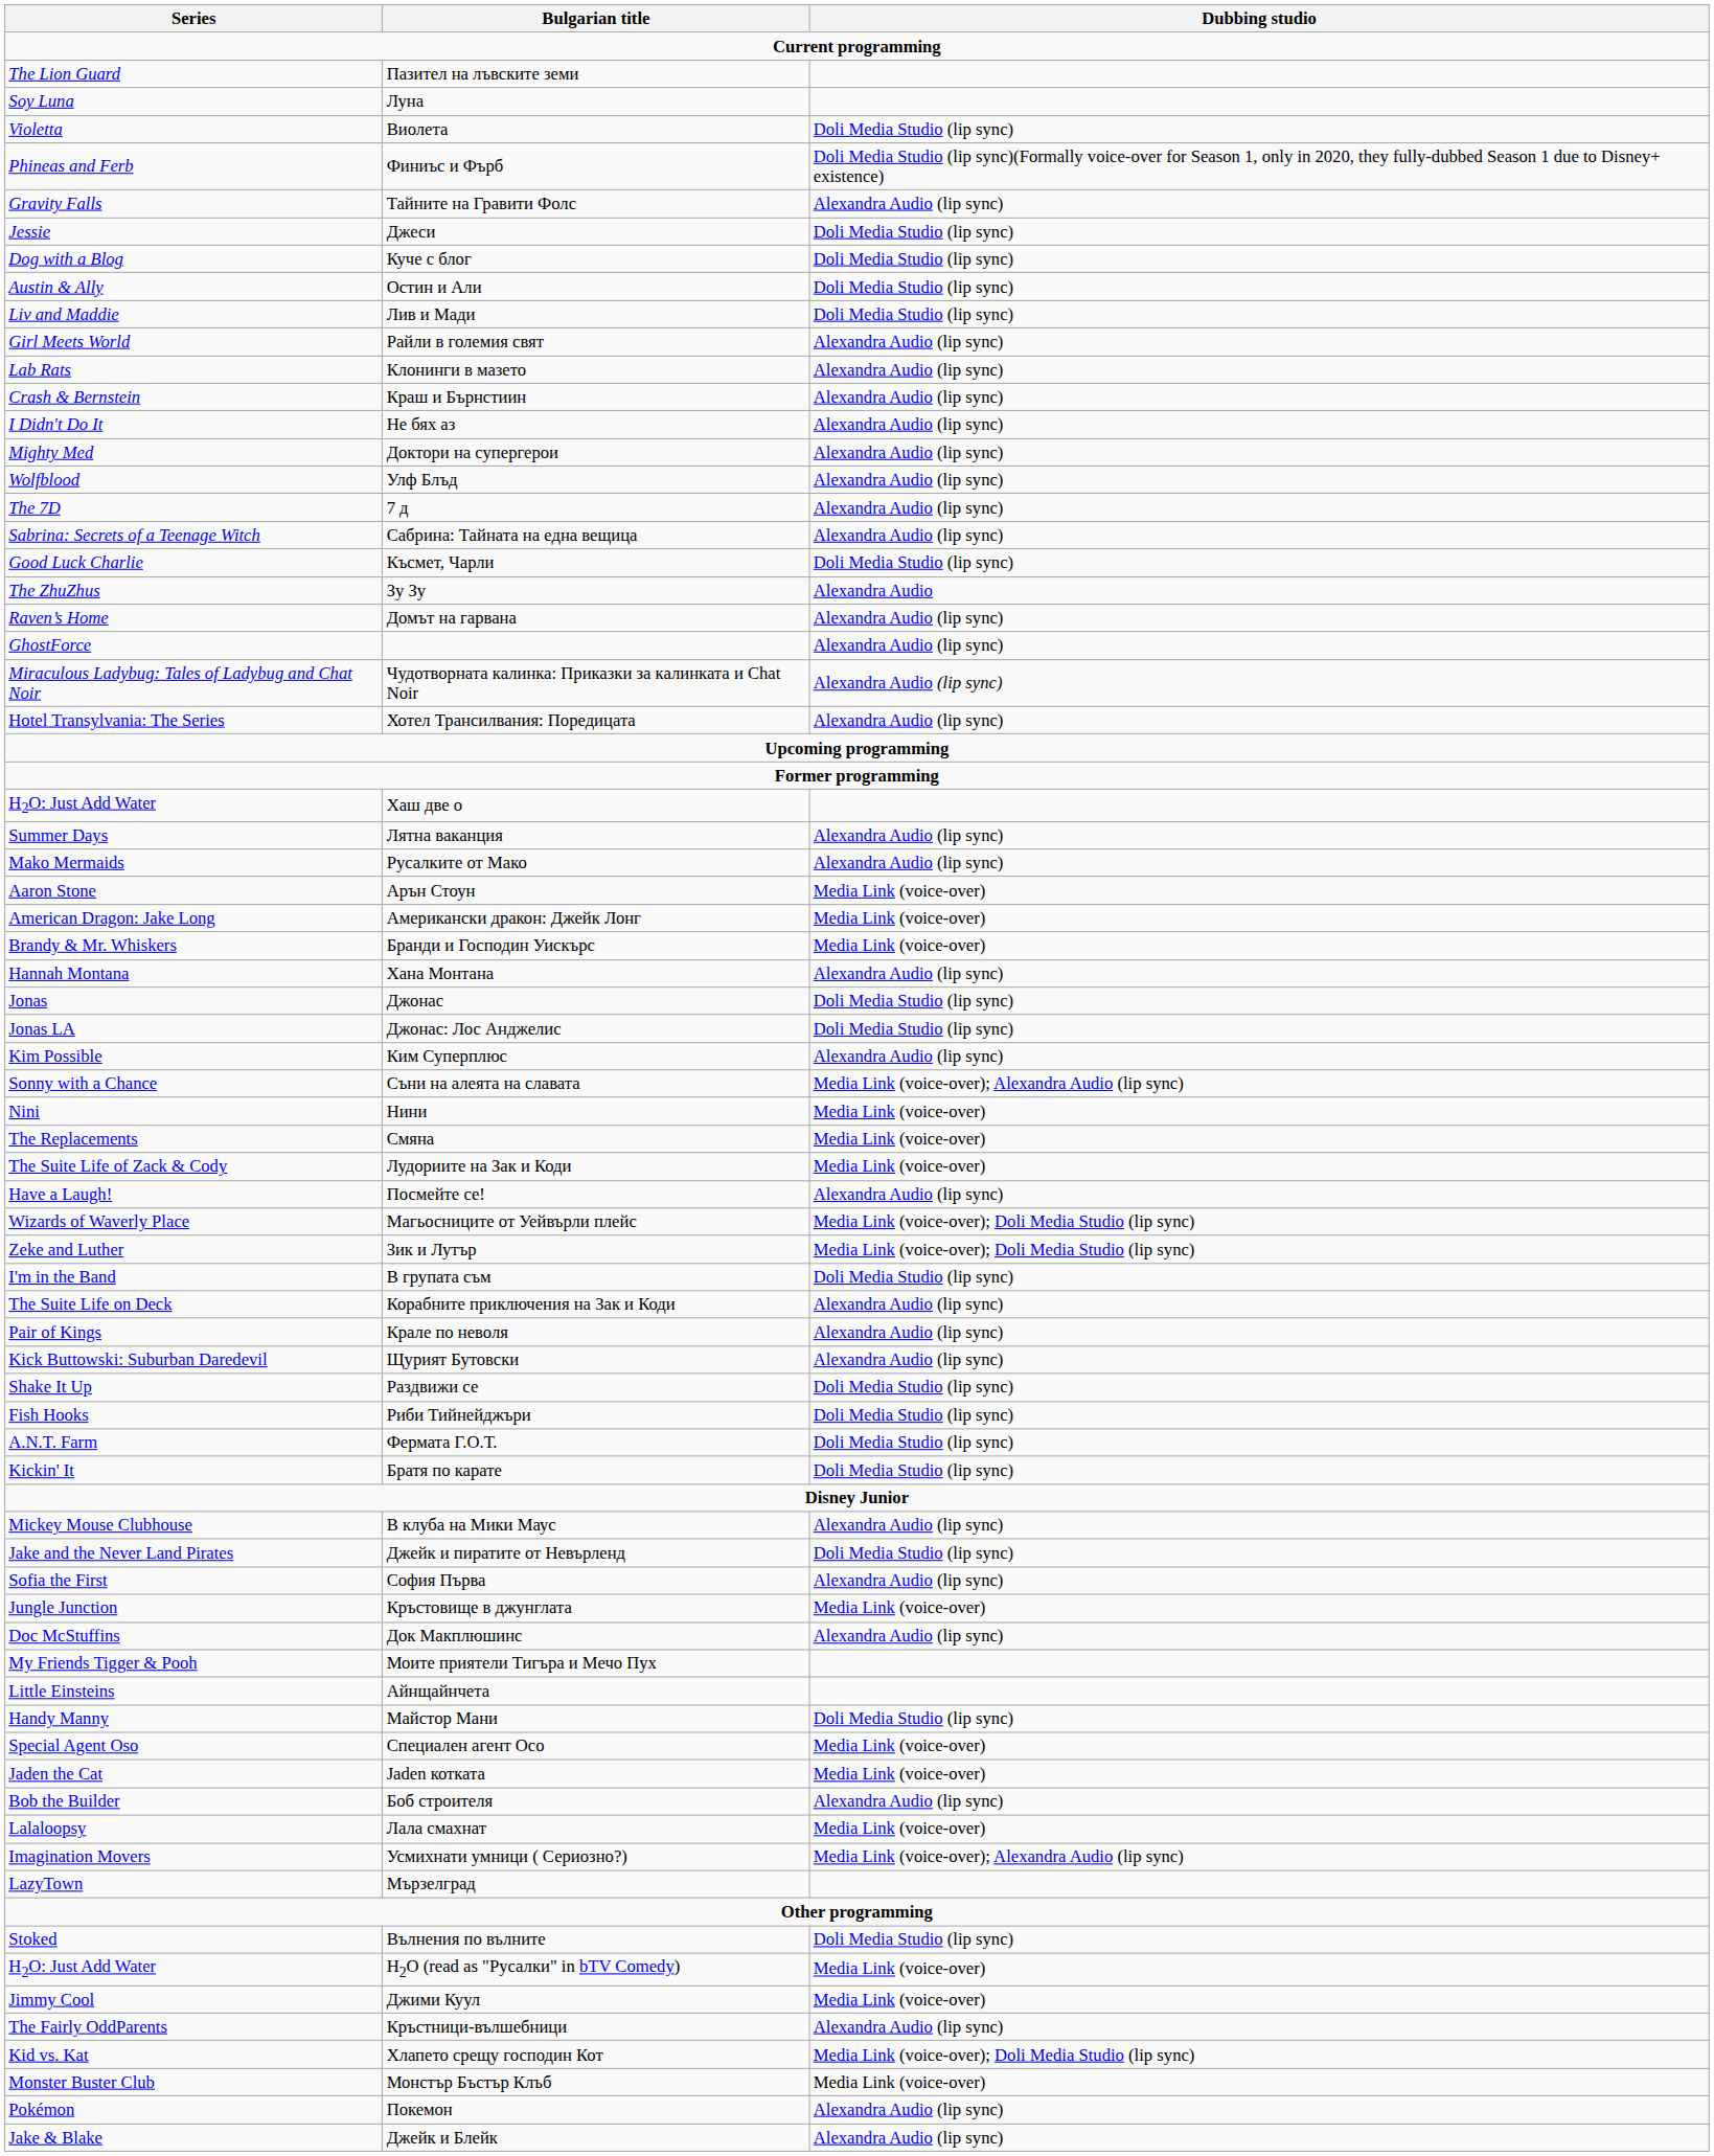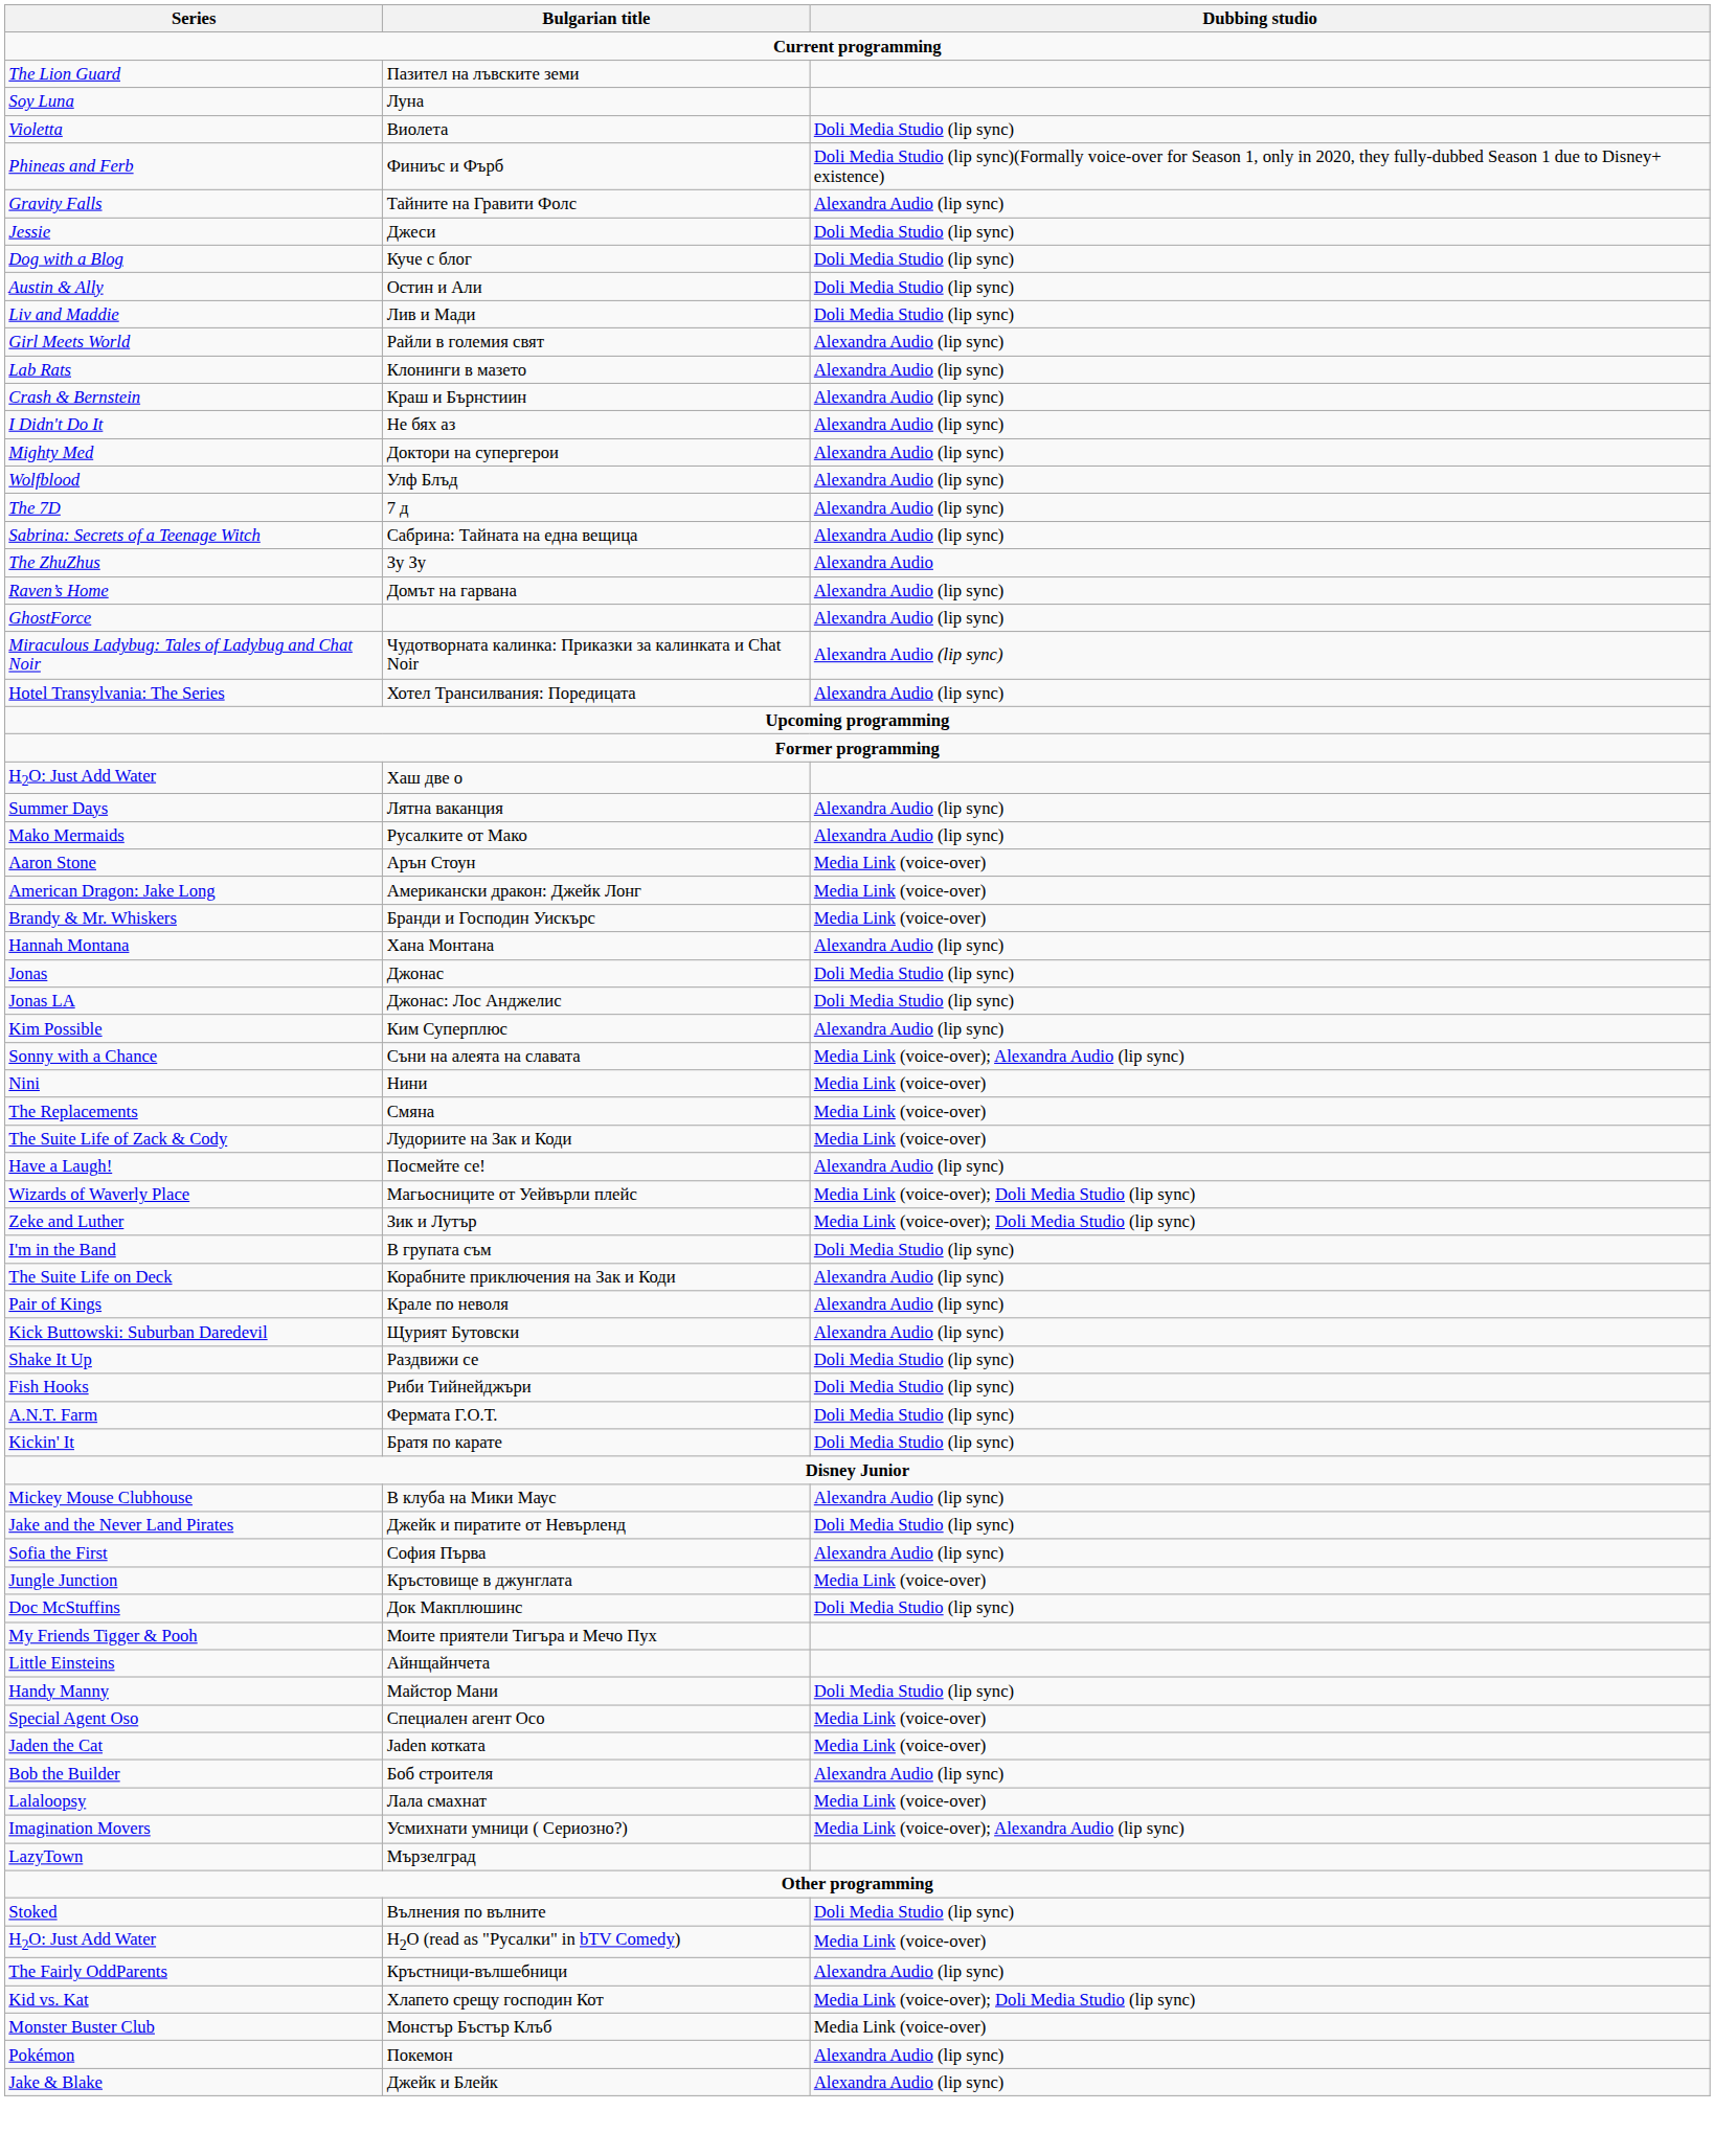 <table class="wikitable">
 <tr>
 <th>Series</th>
 <th>Bulgarian title</th>
 <th>Dubbing studio</th>
 </tr>
 <tr>
 <td align="center" colspan=3><strong>Current programming</strong></td>
 </tr>
 <tr>
 <td><em><a href='#'>The Lion Guard</a></em></td>
 <td>Пазител на лъвските земи</td>
 <td></td>
 </tr>
 <tr>
 <td><em><a href='#'>Soy Luna</a></em></td>
 <td>Луна</td>
 <td></td>
 </tr>
 <tr>
 <td><em><a href='#'>Violetta</a></em></td>
 <td>Виолета</td>
 <td><a href='#'>Doli Media Studio</a>  (lip sync)</td>
 </tr>
 <tr>
 <td><em><a href='#'>Phineas and Ferb</a></em></td>
 <td>Финиъс и Фърб</td>
 <td><a href='#'>Doli Media Studio</a>  (lip sync)(Formally voice-over for Season 1, only in 2020, they fully-dubbed Season 1 due to Disney+ existence)</td>
 </tr>
 <tr>
 <td><em><a href='#'>Gravity Falls</a></em></td>
 <td>Тайните на Гравити Фолс</td>
 <td><a href='#'>Alexandra Audio</a> (lip sync)</td>
 </tr>
 <tr>
 <td><em><a href='#'>Jessie</a></em></td>
 <td>Джеси</td>
 <td><a href='#'>Doli Media Studio</a> (lip sync)</td>
 </tr>
 <tr>
 <td><em><a href='#'>Dog with a Blog</a></em></td>
 <td>Куче с блог</td>
 <td><a href='#'>Doli Media Studio</a> (lip sync)</td>
 </tr>
 <tr>
 <td><em><a href='#'>Austin & Ally</a></em></td>
 <td>Остин и Али</td>
 <td><a href='#'>Doli Media Studio</a> (lip sync)</td>
 </tr>
 <tr>
 <td><em><a href='#'>Liv and Maddie</a></em></td>
 <td>Лив и Мади</td>
 <td><a href='#'>Doli Media Studio</a> (lip sync)</td>
 </tr>
 <tr>
 <td><em><a href='#'>Girl Meets World</a></em></td>
 <td>Райли в големия свят</td>
 <td><a href='#'>Alexandra Audio</a> (lip sync)</td>
 </tr>
 <tr>
 <td><em><a href='#'>Lab Rats</a></em></td>
 <td>Клонинги в мазето</td>
 <td><a href='#'>Alexandra Audio</a> (lip sync)</td>
 </tr>
 <tr>
 <td><em><a href='#'>Crash & Bernstein</a></em></td>
 <td>Краш и Бърнстиин</td>
 <td><a href='#'>Alexandra Audio</a> (lip sync)</td>
 </tr>
 <tr>
 <td><em><a href='#'>I Didn't Do It</a></em></td>
 <td>Не бях аз</td>
 <td><a href='#'>Alexandra Audio</a> (lip sync)</td>
 </tr>
 <tr>
 <td><em><a href='#'>Mighty Med</a></em></td>
 <td>Доктори на супергерои</td>
 <td><a href='#'>Alexandra Audio</a> (lip sync)</td>
 </tr>
 <tr>
 <td><em><a href='#'>Wolfblood</a></em></td>
 <td>Улф Блъд</td>
 <td><a href='#'>Alexandra Audio</a> (lip sync)</td>
 </tr>
 <tr>
 <td><em><a href='#'>The 7D</a></em></td>
 <td>7 д</td>
 <td><a href='#'>Alexandra Audio</a> (lip sync)</td>
 </tr>
 <tr>
 <td><em><a href='#'>Sabrina: Secrets of a Teenage Witch</a></em></td>
 <td>Сабрина: Тайната на една вещица</td>
 <td><a href='#'>Alexandra Audio</a> (lip sync)</td>
-</tr>
-<tr>
-<td><em><a href='#'>Good Luck Charlie</a></em></td>
-<td>Късмет, Чарли</td>
-<td><a href='#'>Doli Media Studio</a> (lip sync)</td>
 </tr>
 <tr>
 <td><em><a href='#'>The ZhuZhus</a></em></td>
 <td>Зу Зу</td>
 <td><a href='#'>Alexandra Audio</a></td>
 </tr>
 <tr>
 <td><em><a href='#'>Raven’s Home</a></em></td>
 <td>Домът на гарвана</td>
 <td><a href='#'>Alexandra Audio</a> (lip sync)</td>
 </tr>
 <tr>
 <td><em><a href='#'>GhostForce</a></em></td>
 <td></td>
 <td><a href='#'>Alexandra Audio</a> (lip sync)</td>
 </tr>
 <tr>
 <td><em><a href='#'>Miraculous Ladybug: Tales of Ladybug and Chat Noir</a></em></td>
 <td>Чудотворната калинка: Приказки за калинката и Chat Noir</td>
 <td><a href='#'>Alexandra Audio</a><em> (lip sync)</td>
 </tr>
 <tr>
 <td></em><a href='#'>Hotel Transylvania: The Series</a><em></td>
 <td>Хотел Трансилвания: Поредицата</td>
 <td><a href='#'>Alexandra Audio</a> (lip sync)</td>
 </tr>
 <tr>
 <td align="center" colspan=3><strong>Upcoming programming</strong></td>
 </tr>
 <tr>
 <td align="center" colspan=3><strong>Former programming</strong></td>
 </tr>
 <tr>
 <td></em><a href='#'>H<sub>2</sub>O: Just Add Water</a><em></td>
 <td>Хаш две о</td>
 <td></td>
 </tr>
 <tr>
 <td></em><a href='#'>Summer Days</a><em></td>
 <td>Лятна ваканция</td>
 <td><a href='#'>Alexandra Audio</a> (lip sync)</td>
 </tr>
 <tr>
 <td></em><a href='#'>Mako Mermaids</a><em></td>
 <td>Русалките от Мако</td>
 <td><a href='#'>Alexandra Audio</a> (lip sync)</td>
 </tr>
 <tr>
 <td></em><a href='#'>Aaron Stone</a><em></td>
 <td>Арън Стоун</td>
 <td><a href='#'>Media Link</a> (voice-over)</td>
 </tr>
 <tr>
 <td></em><a href='#'>American Dragon: Jake Long</a><em></td>
 <td>Американски дракон: Джейк Лонг</td>
 <td><a href='#'>Media Link</a> (voice-over)</td>
 </tr>
 <tr>
 <td></em><a href='#'>Brandy & Mr. Whiskers</a><em></td>
 <td>Бранди и Господин Уискърс</td>
 <td><a href='#'>Media Link</a> (voice-over)</td>
 </tr>
 <tr>
 <td></em><a href='#'>Hannah Montana</a><em></td>
 <td>Хана Монтана</td>
 <td><a href='#'>Alexandra Audio</a> (lip sync)</td>
 </tr>
 <tr>
 <td></em><a href='#'>Jonas</a><em></td>
 <td>Джонас</td>
 <td><a href='#'>Doli Media Studio</a> (lip sync)</td>
 </tr>
 <tr>
 <td></em><a href='#'>Jonas LA</a><em></td>
 <td>Джонас: Лос Анджелис</td>
 <td><a href='#'>Doli Media Studio</a> (lip sync)</td>
 </tr>
 <tr>
 <td></em><a href='#'>Kim Possible</a><em></td>
 <td>Ким Суперплюс</td>
 <td><a href='#'>Alexandra Audio</a> (lip sync)</td>
 </tr>
 <tr>
 <td></em><a href='#'>Sonny with a Chance</a><em></td>
 <td>Съни на алеята на славата</td>
 <td><a href='#'>Media Link</a> (voice-over); <a href='#'>Alexandra Audio</a> (lip sync)</td>
 </tr>
 <tr>
 <td></em><a href='#'>Nini</a><em></td>
 <td>Нини</td>
 <td><a href='#'>Media Link</a> (voice-over)</td>
 </tr>
 <tr>
 <td></em><a href='#'>The Replacements</a><em></td>
 <td>Смяна</td>
 <td><a href='#'>Media Link</a> (voice-over)</td>
 </tr>
 <tr>
 <td></em><a href='#'>The Suite Life of Zack & Cody</a><em></td>
 <td>Лудориите на Зак и Коди</td>
 <td><a href='#'>Media Link</a> (voice-over)</td>
 </tr>
 <tr>
 <td></em><a href='#'>Have a Laugh!</a><em></td>
 <td>Посмейте се!</td>
 <td><a href='#'>Alexandra Audio</a> (lip sync)</td>
 </tr>
 <tr>
 <td></em><a href='#'>Wizards of Waverly Place</a><em></td>
 <td>Магьосниците от Уейвърли плейс</td>
 <td><a href='#'>Media Link</a> (voice-over); <a href='#'>Doli Media Studio</a> (lip sync)</td>
 </tr>
 <tr>
 <td></em><a href='#'>Zeke and Luther</a><em></td>
 <td>Зик и Лутър</td>
 <td><a href='#'>Media Link</a> (voice-over); <a href='#'>Doli Media Studio</a> (lip sync)</td>
 </tr>
 <tr>
 <td></em><a href='#'>I'm in the Band</a><em></td>
 <td>В групата съм</td>
 <td><a href='#'>Doli Media Studio</a> (lip sync)</td>
 </tr>
 <tr>
 <td></em><a href='#'>The Suite Life on Deck</a><em></td>
 <td>Корабните приключения на Зак и Коди</td>
 <td><a href='#'>Alexandra Audio</a> (lip sync)</td>
 </tr>
 <tr>
 <td></em><a href='#'>Pair of Kings</a><em></td>
 <td>Крале по неволя</td>
 <td><a href='#'>Alexandra Audio</a> (lip sync)</td>
 </tr>
 <tr>
 <td></em><a href='#'>Kick Buttowski: Suburban Daredevil</a><em></td>
 <td>Щурият Бутовски</td>
 <td><a href='#'>Alexandra Audio</a> (lip sync)</td>
 </tr>
 <tr>
 <td></em><a href='#'>Shake It Up</a><em></td>
 <td>Раздвижи се</td>
 <td><a href='#'>Doli Media Studio</a> (lip sync)</td>
 </tr>
 <tr>
 <td></em><a href='#'>Fish Hooks</a><em></td>
 <td>Риби Тийнейджъри</td>
 <td><a href='#'>Doli Media Studio</a> (lip sync)</td>
 </tr>
 <tr>
 <td></em><a href='#'>A.N.T. Farm</a><em></td>
 <td>Фермата Г.О.Т.</td>
 <td><a href='#'>Doli Media Studio</a> (lip sync)</td>
 </tr>
 <tr>
 <td></em><a href='#'>Kickin' It</a><em></td>
 <td>Братя по карате</td>
 <td><a href='#'>Doli Media Studio</a> (lip sync)</td>
 </tr>
 <tr>
 <td align=center colspan=3><strong>Disney Junior</strong></td>
 </tr>
 <tr>
 <td></em><a href='#'>Mickey Mouse Clubhouse</a><em></td>
 <td>В клуба на Мики Маус</td>
 <td><a href='#'>Alexandra Audio</a> (lip sync)</td>
 </tr>
 <tr>
 <td></em><a href='#'>Jake and the Never Land Pirates</a><em></td>
 <td>Джейк и пиратите от Невърленд</td>
 <td><a href='#'>Doli Media Studio</a> (lip sync)</td>
 </tr>
 <tr>
 <td></em><a href='#'>Sofia the First</a><em></td>
 <td>София Първа</td>
 <td><a href='#'>Alexandra Audio</a> (lip sync)</td>
 </tr>
 <tr>
 <td></em><a href='#'>Jungle Junction</a><em></td>
 <td>Кръстовище в джунглата</td>
 <td><a href='#'>Media Link</a> (voice-over)</td>
 </tr>
 <tr>
 <td></em><a href='#'>Doc McStuffins</a><em></td>
 <td>Док Макплюшинс</td>
-<td><a href='#'>Alexandra Audio</a> (lip sync)</td>
+<td><a href='#'>Doli Media Studio</a> (lip sync)</td>
 </tr>
 <tr>
 <td></em><a href='#'>My Friends Tigger & Pooh</a><em></td>
 <td>Моите приятели Тигъра и Мечо Пух</td>
 <td></td>
 </tr>
 <tr>
 <td></em><a href='#'>Little Einsteins</a><em></td>
 <td>Айнщайнчета</td>
 <td></td>
 </tr>
 <tr>
 <td></em><a href='#'>Handy Manny</a><em></td>
 <td>Майстор Мани</td>
 <td><a href='#'>Doli Media Studio</a> (lip sync)</td>
 </tr>
 <tr>
 <td></em><a href='#'>Special Agent Oso</a><em></td>
 <td>Специален агент Осо</td>
 <td><a href='#'>Media Link</a> (voice-over)</td>
 </tr>
 <tr>
 <td></em><a href='#'>Jaden the Cat</a><em></td>
 <td>Jaden котката</td>
 <td><a href='#'>Media Link</a> (voice-over)</td>
 </tr>
 <tr>
 <td></em><a href='#'>Bob the Builder</a><em></td>
 <td>Боб строителя</td>
 <td><a href='#'>Alexandra Audio</a> (lip sync)</td>
 </tr>
 <tr>
 <td></em><a href='#'>Lalaloopsy</a><em></td>
 <td>Лала смахнат</td>
 <td><a href='#'>Media Link</a> (voice-over)</td>
 </tr>
 <tr>
 <td></em><a href='#'>Imagination Movers</a><em></td>
 <td>Усмихнати умници ( Сериозно?)</td>
 <td><a href='#'>Media Link</a> (voice-over); <a href='#'>Alexandra Audio</a> (lip sync)</td>
 </tr>
 <tr>
 <td></em><a href='#'>LazyTown</a><em></td>
 <td>Мързелград</td>
 <td></td>
 </tr>
 <tr>
 <td align="center" colspan=3><strong>Other programming</strong></td>
 </tr>
 <tr>
 <td></em><a href='#'>Stoked</a><em></td>
 <td>Вълнения по вълните</td>
 <td><a href='#'>Doli Media Studio</a> (lip sync)</td>
 </tr>
 <tr>
 <td></em><a href='#'>H<sub>2</sub>O: Just Add Water</a><em></td>
 <td>H<sub>2</sub>O (read as "Русалки" in <a href='#'>bTV Comedy</a>)</td>
 <td><a href='#'>Media Link</a> (voice-over)</td>
 </tr>
 <tr>
-<td></em><a href='#'>Jimmy Cool</a><em></td>
-<td>Джими Куул</td>
-<td><a href='#'>Media Link</a> (voice-over)</td>
-</tr>
-<tr>
 <td></em><a href='#'>The Fairly OddParents</a><em></td>
 <td>Кръстници-вълшебници</td>
 <td><a href='#'>Alexandra Audio</a> (lip sync)</td>
 </tr>
 <tr>
 <td></em><a href='#'>Kid vs. Kat</a><em></td>
 <td>Хлапето срещу господин Кот</td>
 <td><a href='#'>Media Link</a> (voice-over); <a href='#'>Doli Media Studio</a> (lip sync)</td>
 </tr>
 <tr>
 <td></em><a href='#'>Monster Buster Club</a><em></td>
 <td>Монстър Бъстър Клъб</td>
 <td>Media Link (voice-over)</td>
 </tr>
 <tr>
 <td></em><a href='#'>Pokémon</a><em></td>
 <td>Покемон</td>
 <td><a href='#'>Alexandra Audio</a> (lip sync)</td>
 </tr>
 <tr>
 <td></em><a href='#'>Jake & Blake</a><em></td>
 <td>Джейк и Блейк</td>
 <td><a href='#'>Alexandra Audio</a> (lip sync)</td>
 </tr>
 </table>
